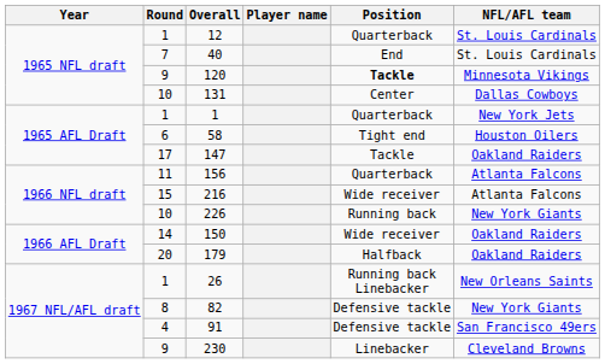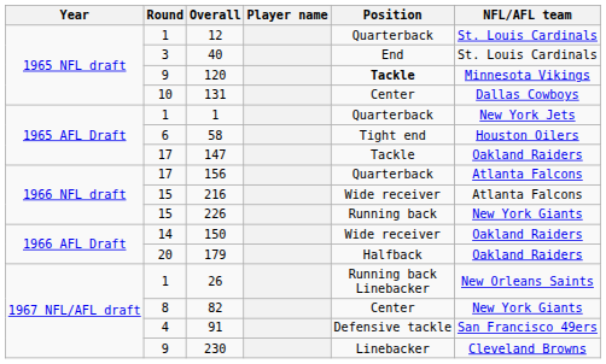 <table class="wikitable sortable" style="text-align:center">
 <tr>
 <th scope="col">Year</th>
 <th scope="col">Round</th>
 <th scope="col">Overall</th>
 <th scope="col">Player name</th>
 <th scope="col">Position</th>
 <th scope="col">NFL/AFL team</th>
 </tr>
 <tr>
 <td rowspan=4><a href='#'>1965 NFL draft</a><br></td>
 <td>1</td>
 <td>12</td>
 <th></th>
 <td>Quarterback</td>
 <td><a href='#'>St. Louis Cardinals</a></td>
 </tr>
 <tr>
-<td>7</td>
+<td>3</td>
 <td>40</td>
 <th></th>
 <td>End</td>
 <td>St. Louis Cardinals</td>
 </tr>
 <tr>
 <td>9</td>
 <td>120</td>
 <th></th>
 <td><strong>Tackle</strong></td>
 <td><a href='#'>Minnesota Vikings</a></td>
 </tr>
 <tr>
 <td>10</td>
 <td>131</td>
 <th></th>
 <td>Center</td>
 <td><a href='#'>Dallas Cowboys</a></td>
 </tr>
 <tr>
 <td rowspan=3><a href='#'>1965 AFL Draft</a><br></td>
 <td>1</td>
 <td>1</td>
 <th scope="row"></th>
 <td>Quarterback</td>
 <td><a href='#'>New York Jets</a></td>
 </tr>
 <tr>
 <td>6</td>
 <td>58</td>
 <th scope="row"></th>
 <td>Tight end</td>
 <td><a href='#'>Houston Oilers</a></td>
 </tr>
 <tr>
 <td>17</td>
 <td>147</td>
 <th scope="row"></th>
 <td>Tackle</td>
 <td><a href='#'>Oakland Raiders</a></td>
 </tr>
 <tr>
 <td rowspan=3><a href='#'>1966 NFL draft</a><br></td>
-<td>11</td>
+<td>17</td>
 <td>156</td>
 <th></th>
 <td>Quarterback</td>
 <td><a href='#'>Atlanta Falcons</a></td>
 </tr>
 <tr>
 <td>15</td>
 <td>216</td>
 <th></th>
 <td>Wide receiver</td>
 <td>Atlanta Falcons</td>
 </tr>
 <tr>
-<td>10</td>
+<td>15</td>
 <td>226</td>
 <th></th>
 <td>Running back</td>
 <td><a href='#'>New York Giants</a></td>
 </tr>
 <tr>
 <td rowspan=2><a href='#'>1966 AFL Draft</a><br></td>
 <td>14</td>
 <td>150</td>
 <th scope="row"></th>
 <td>Wide receiver</td>
 <td><a href='#'>Oakland Raiders</a></td>
 </tr>
 <tr>
 <td>20</td>
 <td>179</td>
 <th scope="row"></th>
 <td>Halfback</td>
 <td><a href='#'>Oakland Raiders</a></td>
 </tr>
 <tr>
 <td rowspan=4><a href='#'>1967 NFL/AFL draft</a><br></td>
 <td>1</td>
 <td>26</td>
 <th></th>
 <td>Running back<br>Linebacker</td>
 <td><a href='#'>New Orleans Saints</a></td>
 </tr>
 <tr>
 <td>8</td>
 <td>82</td>
 <th></th>
-<td>Defensive tackle</td>
+<td>Center</td>
 <td><a href='#'>New York Giants</a></td>
 </tr>
 <tr>
 <td>4</td>
 <td>91</td>
 <th></th>
 <td>Defensive tackle</td>
 <td><a href='#'>San Francisco 49ers</a></td>
 </tr>
 <tr>
 <td>9</td>
 <td>230</td>
 <th></th>
 <td>Linebacker</td>
 <td><a href='#'>Cleveland Browns</a></td>
 </tr>
 </table>
